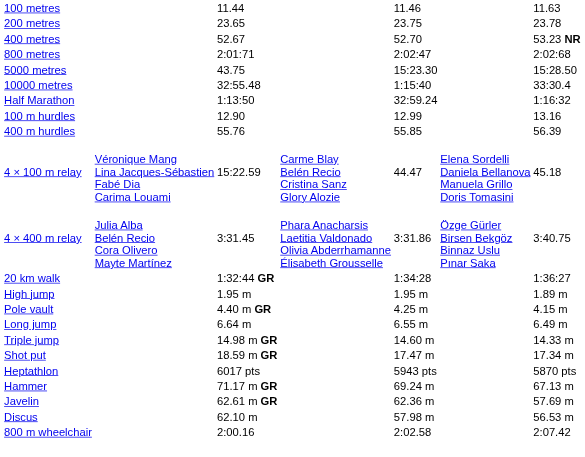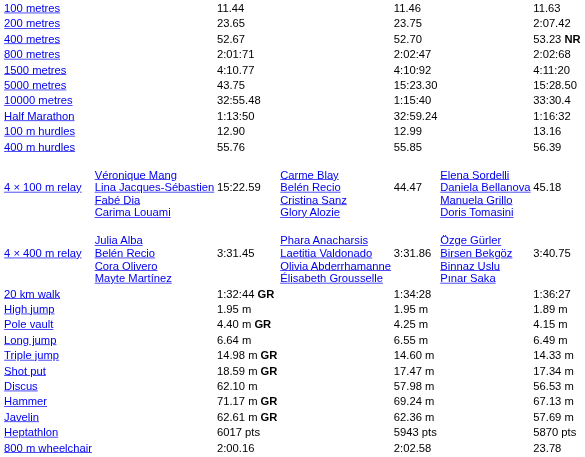 <table>
 <tr>
 <td><a href='#'>100 metres</a></td>
 <td></td>
 <td>11.44</td>
 <td></td>
 <td>11.46</td>
 <td></td>
 <td>11.63</td>
 </tr>
 <tr>
 <td><a href='#'>200 metres</a></td>
 <td></td>
 <td>23.65</td>
 <td></td>
 <td>23.75</td>
 <td></td>
-<td>23.78</td>
+<td>2:07.42</td>
 </tr>
 <tr>
 <td><a href='#'>400 metres</a></td>
 <td></td>
 <td>52.67</td>
 <td></td>
 <td>52.70</td>
 <td></td>
 <td>53.23 <strong>NR</strong></td>
 </tr>
 <tr>
 <td><a href='#'>800 metres</a></td>
 <td></td>
 <td>2:01:71</td>
 <td></td>
 <td>2:02:47</td>
 <td></td>
 <td>2:02:68</td>
+</tr>
+<tr>
+<td><a href='#'>1500 metres</a></td>
+<td></td>
+<td>4:10.77</td>
+<td></td>
+<td>4:10:92</td>
+<td></td>
+<td>4:11:20</td>
 </tr>
 <tr>
 <td><a href='#'>5000 metres</a></td>
 <td></td>
 <td>43.75</td>
 <td></td>
 <td>15:23.30</td>
 <td></td>
 <td>15:28.50</td>
 </tr>
 <tr>
 <td><a href='#'>10000 metres</a></td>
 <td></td>
 <td>32:55.48</td>
 <td></td>
 <td>1:15:40</td>
 <td></td>
 <td>33:30.4</td>
 </tr>
 <tr>
 <td><a href='#'>Half Marathon</a></td>
 <td></td>
 <td>1:13:50</td>
 <td></td>
 <td>32:59.24</td>
 <td></td>
 <td>1:16:32</td>
 </tr>
 <tr>
 <td><a href='#'>100 m hurdles</a></td>
 <td></td>
 <td>12.90</td>
 <td></td>
 <td>12.99</td>
 <td></td>
 <td>13.16</td>
 </tr>
 <tr>
 <td><a href='#'>400 m hurdles</a></td>
 <td></td>
 <td>55.76</td>
 <td></td>
 <td>55.85</td>
 <td></td>
 <td>56.39</td>
 </tr>
 <tr>
 <td><a href='#'>4 × 100 m relay</a></td>
 <td><br><a href='#'>Véronique Mang</a><br><a href='#'>Lina Jacques-Sébastien</a><br><a href='#'>Fabé Dia</a><br><a href='#'>Carima Louami</a></td>
 <td>15:22.59</td>
 <td><br><a href='#'>Carme Blay</a><br><a href='#'>Belén Recio</a><br><a href='#'>Cristina Sanz</a><br><a href='#'>Glory Alozie</a></td>
 <td>44.47</td>
 <td><br><a href='#'>Elena Sordelli</a><br><a href='#'>Daniela Bellanova</a><br><a href='#'>Manuela Grillo</a><br><a href='#'>Doris Tomasini</a></td>
 <td>45.18</td>
 </tr>
 <tr>
 <td><a href='#'>4 × 400 m relay</a></td>
 <td><br><a href='#'>Julia Alba</a><br><a href='#'>Belén Recio</a><br><a href='#'>Cora Olivero</a><br><a href='#'>Mayte Martínez</a></td>
 <td>3:31.45</td>
 <td><br><a href='#'>Phara Anacharsis</a><br><a href='#'>Laetitia Valdonado</a><br><a href='#'>Olivia Abderrhamanne</a><br><a href='#'>Élisabeth Grousselle</a></td>
 <td>3:31.86</td>
 <td><br><a href='#'>Özge Gürler</a><br><a href='#'>Birsen Bekgöz</a><br><a href='#'>Binnaz Uslu</a><br><a href='#'>Pınar Saka</a></td>
 <td>3:40.75</td>
 </tr>
 <tr>
 <td><a href='#'>20 km walk</a></td>
 <td></td>
 <td>1:32:44 <strong>GR</strong></td>
 <td></td>
 <td>1:34:28</td>
 <td></td>
 <td>1:36:27</td>
 </tr>
 <tr>
 <td><a href='#'>High jump</a></td>
 <td></td>
 <td>1.95 m</td>
 <td></td>
 <td>1.95 m</td>
 <td></td>
 <td>1.89 m</td>
 </tr>
 <tr>
 <td><a href='#'>Pole vault</a></td>
 <td></td>
 <td>4.40 m <strong>GR</strong></td>
 <td></td>
 <td>4.25 m</td>
 <td></td>
 <td>4.15 m</td>
 </tr>
 <tr>
 <td><a href='#'>Long jump</a></td>
 <td></td>
 <td>6.64 m</td>
 <td></td>
 <td>6.55 m</td>
 <td></td>
 <td>6.49 m</td>
 </tr>
 <tr>
 <td><a href='#'>Triple jump</a></td>
 <td></td>
 <td>14.98 m <strong>GR</strong></td>
 <td></td>
 <td>14.60 m</td>
 <td></td>
 <td>14.33 m</td>
 </tr>
 <tr>
 <td><a href='#'>Shot put</a></td>
 <td></td>
 <td>18.59 m <strong>GR</strong></td>
 <td></td>
 <td>17.47 m</td>
 <td></td>
 <td>17.34 m</td>
 </tr>
 <tr>
-<td><a href='#'>Heptathlon</a></td>
+<td><a href='#'>Discus</a></td>
 <td></td>
-<td>6017 pts</td>
+<td>62.10 m</td>
 <td></td>
-<td>5943 pts</td>
+<td>57.98 m</td>
 <td></td>
-<td>5870 pts</td>
+<td>56.53 m</td>
 </tr>
 <tr>
 <td><a href='#'>Hammer</a></td>
 <td></td>
 <td>71.17 m <strong>GR</strong></td>
 <td></td>
 <td>69.24 m</td>
 <td></td>
 <td>67.13 m</td>
 </tr>
 <tr>
 <td><a href='#'>Javelin</a></td>
 <td></td>
 <td>62.61 m <strong>GR</strong></td>
 <td></td>
 <td>62.36 m</td>
 <td></td>
 <td>57.69 m</td>
 </tr>
 <tr>
-<td><a href='#'>Discus</a></td>
+<td><a href='#'>Heptathlon</a></td>
 <td></td>
-<td>62.10 m</td>
+<td>6017 pts</td>
 <td></td>
-<td>57.98 m</td>
+<td>5943 pts</td>
 <td></td>
-<td>56.53 m</td>
+<td>5870 pts</td>
 </tr>
 <tr>
 <td><a href='#'>800 m wheelchair</a></td>
 <td></td>
 <td>2:00.16</td>
 <td></td>
 <td>2:02.58</td>
 <td></td>
-<td>2:07.42</td>
+<td>23.78</td>
 </tr>
 </table>
